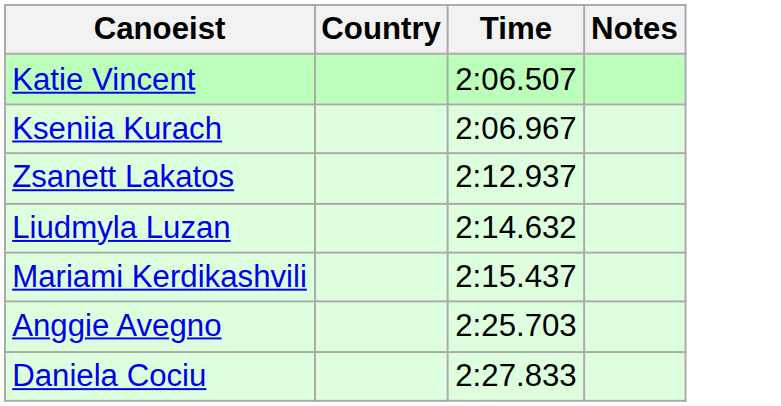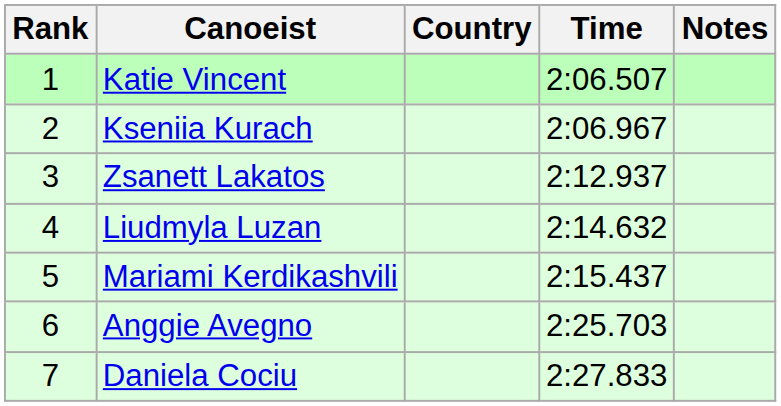 <table class="wikitable" style="text-align:center">
 <tr>
+<th>Rank</th>
 <th>Canoeist</th>
 <th>Country</th>
 <th>Time</th>
 <th>Notes</th>
 </tr>
 <tr bgcolor=bbffbb>
+<td>1</td>
 <td align="left"><a href='#'>Katie Vincent</a></td>
 <td align="left"></td>
 <td>2:06.507</td>
 <td></td>
 </tr>
 <tr bgcolor=ddffdd>
+<td>2</td>
 <td align="left"><a href='#'>Kseniia Kurach</a></td>
 <td align="left"></td>
 <td>2:06.967</td>
 <td></td>
 </tr>
 <tr bgcolor=ddffdd>
+<td>3</td>
 <td align="left"><a href='#'>Zsanett Lakatos</a></td>
 <td align="left"></td>
 <td>2:12.937</td>
 <td></td>
 </tr>
 <tr bgcolor=ddffdd>
+<td>4</td>
 <td align="left"><a href='#'>Liudmyla Luzan</a></td>
 <td align="left"></td>
 <td>2:14.632</td>
 <td></td>
 </tr>
 <tr bgcolor=ddffdd>
+<td>5</td>
 <td align="left"><a href='#'>Mariami Kerdikashvili</a></td>
 <td align="left"></td>
 <td>2:15.437</td>
 <td></td>
 </tr>
 <tr bgcolor=ddffdd>
+<td>6</td>
 <td align="left"><a href='#'>Anggie Avegno</a></td>
 <td align="left"></td>
 <td>2:25.703</td>
 <td></td>
 </tr>
 <tr bgcolor=ddffdd>
+<td>7</td>
 <td align="left"><a href='#'>Daniela Cociu</a></td>
 <td align="left"></td>
 <td>2:27.833</td>
 <td></td>
 </tr>
 </table>
